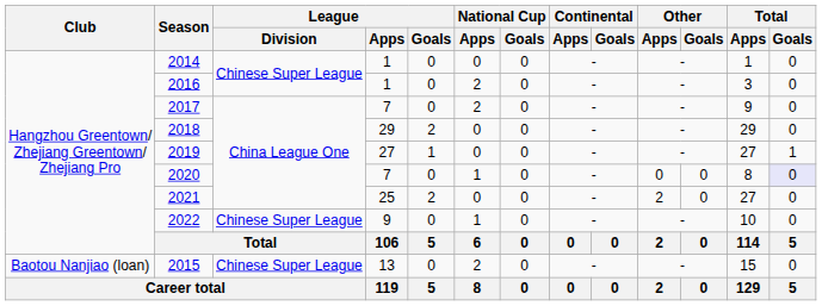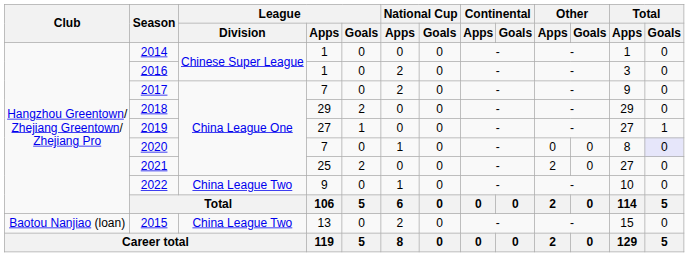 <table class="wikitable" style="text-align: center">
 <tr>
 <th rowspan="2">Club</th>
 <th rowspan="2">Season</th>
 <th colspan="3">League</th>
 <th colspan="2">National Cup</th>
 <th colspan="2">Continental</th>
 <th colspan="2">Other</th>
 <th colspan="2">Total</th>
 </tr>
 <tr>
 <th>Division</th>
 <th>Apps</th>
 <th>Goals</th>
 <th>Apps</th>
 <th>Goals</th>
 <th>Apps</th>
 <th>Goals</th>
 <th>Apps</th>
 <th>Goals</th>
 <th>Apps</th>
 <th>Goals</th>
 </tr>
 <tr>
 <td rowspan=9><a href='#'>Hangzhou Greentown</a>/<br><a href='#'>Zhejiang Greentown</a>/<br><a href='#'>Zhejiang Pro</a></td>
 <td><a href='#'>2014</a></td>
 <td rowspan=2><a href='#'>Chinese Super League</a></td>
 <td>1</td>
 <td>0</td>
 <td>0</td>
 <td>0</td>
 <td colspan="2">-</td>
 <td colspan="2">-</td>
 <td>1</td>
 <td>0</td>
 </tr>
 <tr>
 <td><a href='#'>2016</a></td>
 <td>1</td>
 <td>0</td>
 <td>2</td>
 <td>0</td>
 <td colspan="2">-</td>
 <td colspan="2">-</td>
 <td>3</td>
 <td>0</td>
 </tr>
 <tr>
 <td><a href='#'>2017</a></td>
 <td rowspan=5><a href='#'>China League One</a></td>
 <td>7</td>
 <td>0</td>
 <td>2</td>
 <td>0</td>
 <td colspan="2">-</td>
 <td colspan="2">-</td>
 <td>9</td>
 <td>0</td>
 </tr>
 <tr>
 <td><a href='#'>2018</a></td>
 <td>29</td>
 <td>2</td>
 <td>0</td>
 <td>0</td>
 <td colspan="2">-</td>
 <td colspan="2">-</td>
 <td>29</td>
 <td>0</td>
 </tr>
 <tr>
 <td><a href='#'>2019</a></td>
 <td>27</td>
 <td>1</td>
 <td>0</td>
 <td>0</td>
 <td colspan="2">-</td>
 <td colspan="2">-</td>
 <td>27</td>
 <td>1</td>
 </tr>
 <tr>
 <td><a href='#'>2020</a></td>
 <td>7</td>
 <td>0</td>
 <td>1</td>
 <td>0</td>
 <td colspan="2">-</td>
 <td>0</td>
 <td>0</td>
 <td>8</td>
 <td style="background: lavender;">0</td>
 </tr>
 <tr>
 <td><a href='#'>2021</a></td>
 <td>25</td>
 <td>2</td>
 <td>0</td>
 <td>0</td>
 <td colspan="2">-</td>
 <td>2</td>
 <td>0</td>
 <td>27</td>
 <td>0</td>
 </tr>
 <tr>
 <td><a href='#'>2022</a></td>
-<td><a href='#'>Chinese Super League</a></td>
+<td><a href='#'>China League Two</a></td>
 <td>9</td>
 <td>0</td>
 <td>1</td>
 <td>0</td>
 <td colspan="2">-</td>
 <td colspan="2">-</td>
 <td>10</td>
 <td>0</td>
 </tr>
 <tr>
 <th colspan=2>Total</th>
 <th>106</th>
 <th>5</th>
 <th>6</th>
 <th>0</th>
 <th>0</th>
 <th>0</th>
 <th>2</th>
 <th>0</th>
 <th>114</th>
 <th>5</th>
 </tr>
 <tr>
 <td><a href='#'>Baotou Nanjiao</a> (loan)</td>
 <td><a href='#'>2015</a></td>
-<td><a href='#'>Chinese Super League</a></td>
+<td><a href='#'>China League Two</a></td>
 <td>13</td>
 <td>0</td>
 <td>2</td>
 <td>0</td>
 <td colspan="2">-</td>
 <td colspan="2">-</td>
 <td>15</td>
 <td>0</td>
 </tr>
 <tr>
 <th colspan=3>Career total</th>
 <th>119</th>
 <th>5</th>
 <th>8</th>
 <th>0</th>
 <th>0</th>
 <th>0</th>
 <th>2</th>
 <th>0</th>
 <th>129</th>
 <th>5</th>
 </tr>
 </table>
